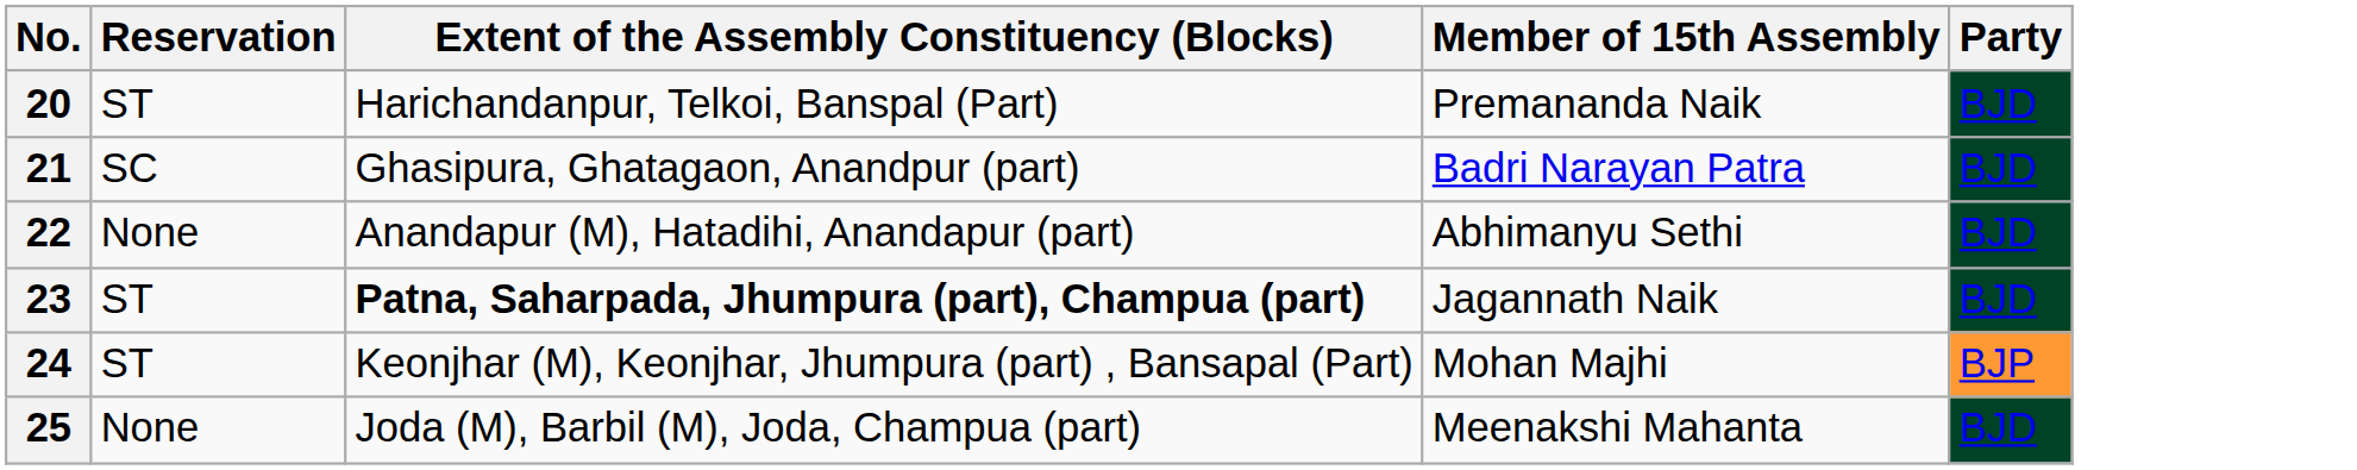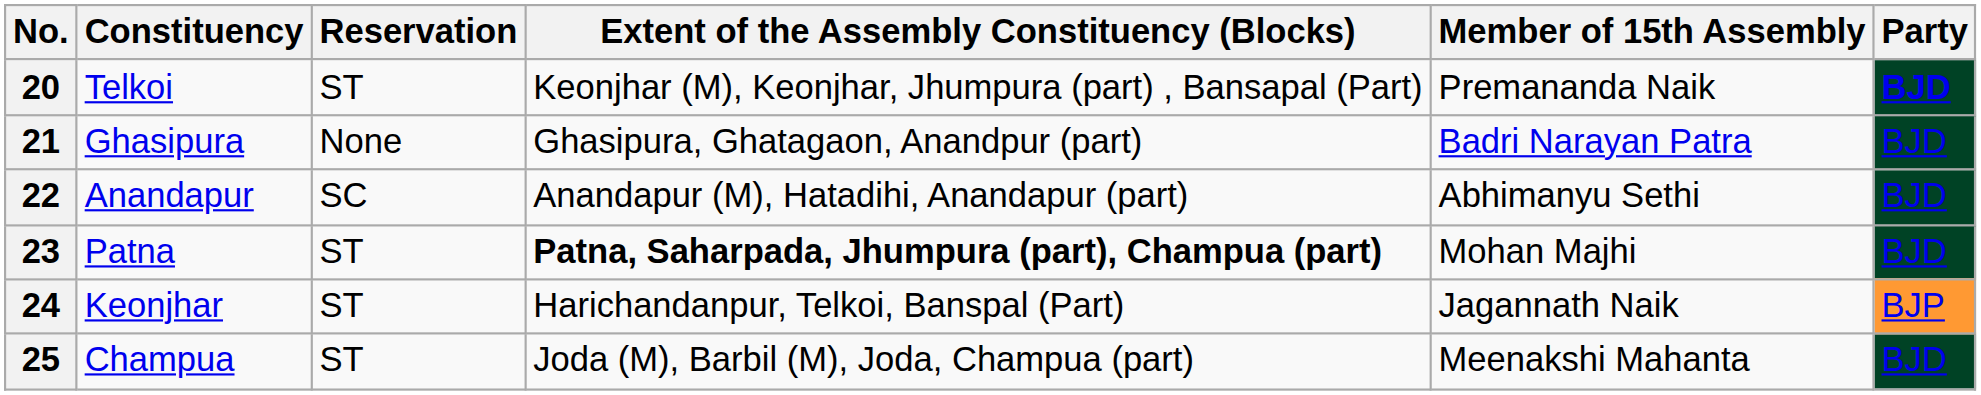 <table class="wikitable sortable">
 <tr>
 <th>No.</th>
+<th>Constituency</th>
 <th>Reservation</th>
 <th>Extent of the Assembly Constituency (Blocks)</th>
 <th>Member of 15th Assembly</th>
 <th>Party</th>
 </tr>
 <tr>
 <th>20</th>
+<td><a href='#'>Telkoi</a></td>
 <td>ST</td>
-<td>Harichandanpur, Telkoi, Banspal (Part)</td>
+<td>Keonjhar (M), Keonjhar, Jhumpura (part) , Bansapal (Part) </td>
 <td>Premananda Naik</td>
-<td style="background:#004225;"><a href='#'><span>BJD</span></a></td>
+<td style="background:#004225;"><strong><a href='#'><span>BJD</span></a></strong></td>
 </tr>
 <tr>
 <th>21</th>
-<td>SC</td>
+<td><a href='#'>Ghasipura</a></td>
+<td>None</td>
 <td>Ghasipura, Ghatagaon, Anandpur (part)</td>
 <td><a href='#'>Badri Narayan Patra</a></td>
 <td style="background:#004225;"><a href='#'><span>BJD</span></a></td>
 </tr>
 <tr>
 <th>22</th>
-<td>None</td>
+<td><a href='#'>Anandapur</a></td>
+<td>SC</td>
 <td>Anandapur (M), Hatadihi, Anandapur (part) </td>
 <td>Abhimanyu Sethi</td>
 <td style="background:#004225;"><a href='#'><span>BJD</span></a></td>
 </tr>
 <tr>
 <th>23</th>
+<td><a href='#'>Patna</a></td>
 <td>ST</td>
 <td><strong>Patna, Saharpada, Jhumpura (part), Champua (part)</strong></td>
-<td>Jagannath Naik</td>
+<td>Mohan Majhi</td>
 <td style="background:#004225;"><a href='#'><span>BJD</span></a></td>
 </tr>
 <tr>
 <th>24</th>
+<td><a href='#'>Keonjhar</a></td>
 <td>ST</td>
-<td>Keonjhar (M), Keonjhar, Jhumpura (part) , Bansapal (Part) </td>
-<td>Mohan Majhi</td>
+<td>Harichandanpur, Telkoi, Banspal (Part)</td>
+<td>Jagannath Naik</td>
 <td style="background:#f93;"><a href='#'>BJP</a></td>
 </tr>
 <tr>
 <th>25</th>
-<td>None</td>
+<td><a href='#'>Champua</a></td>
+<td>ST</td>
 <td>Joda (M), Barbil (M), Joda, Champua (part)</td>
 <td>Meenakshi Mahanta</td>
 <td style="background:#004225;"><a href='#'><span>BJD</span></a></td>
 </tr>
 </table>
